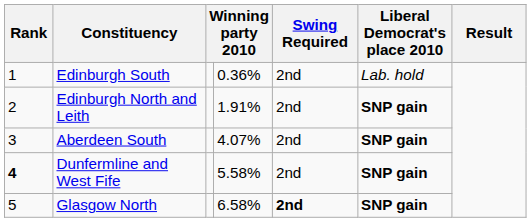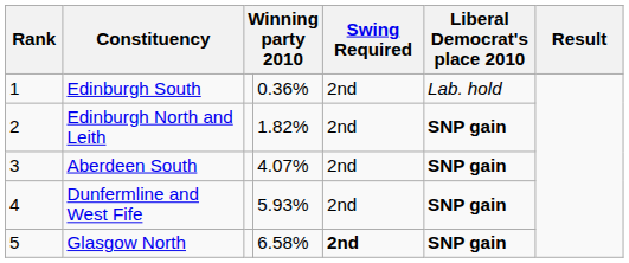 <table class="wikitable" style="width:550px">
 <tr>
 <th style="width:50px;">Rank</th>
 <th style="width:225px;">Constituency</th>
 <th colspan="2" style="width:175px;">Winning party 2010</th>
 <th style="width:100px;"><a href='#'>Swing</a> Required</th>
 <th style="width:100px;">Liberal Democrat's place 2010</th>
 <th style="width:100px;">Result</th>
 </tr>
 <tr>
 <td>1</td>
 <td><a href='#'>Edinburgh South</a></td>
 <td></td>
 <td>0.36%</td>
 <td>2nd</td>
 <td><em>Lab. hold</em></td>
 </tr>
 <tr>
 <td>2</td>
 <td><a href='#'>Edinburgh North and Leith</a></td>
 <td></td>
-<td>1.91%</td>
+<td>1.82%</td>
 <td>2nd</td>
 <td><strong>SNP gain</strong></td>
 </tr>
 <tr>
 <td>3</td>
 <td><a href='#'>Aberdeen South</a></td>
 <td></td>
 <td>4.07%</td>
 <td>2nd</td>
 <td><strong>SNP gain</strong></td>
 </tr>
 <tr>
-<td><strong>4</strong></td>
+<td>4</td>
 <td><a href='#'>Dunfermline and West Fife</a></td>
 <td></td>
-<td>5.58%</td>
+<td>5.93%</td>
 <td>2nd</td>
 <td><strong>SNP gain</strong></td>
 </tr>
 <tr>
 <td>5</td>
 <td><a href='#'>Glasgow North</a></td>
 <td></td>
 <td>6.58%</td>
 <td><strong>2nd</strong></td>
 <td><strong>SNP gain</strong></td>
 </tr>
 </table>
